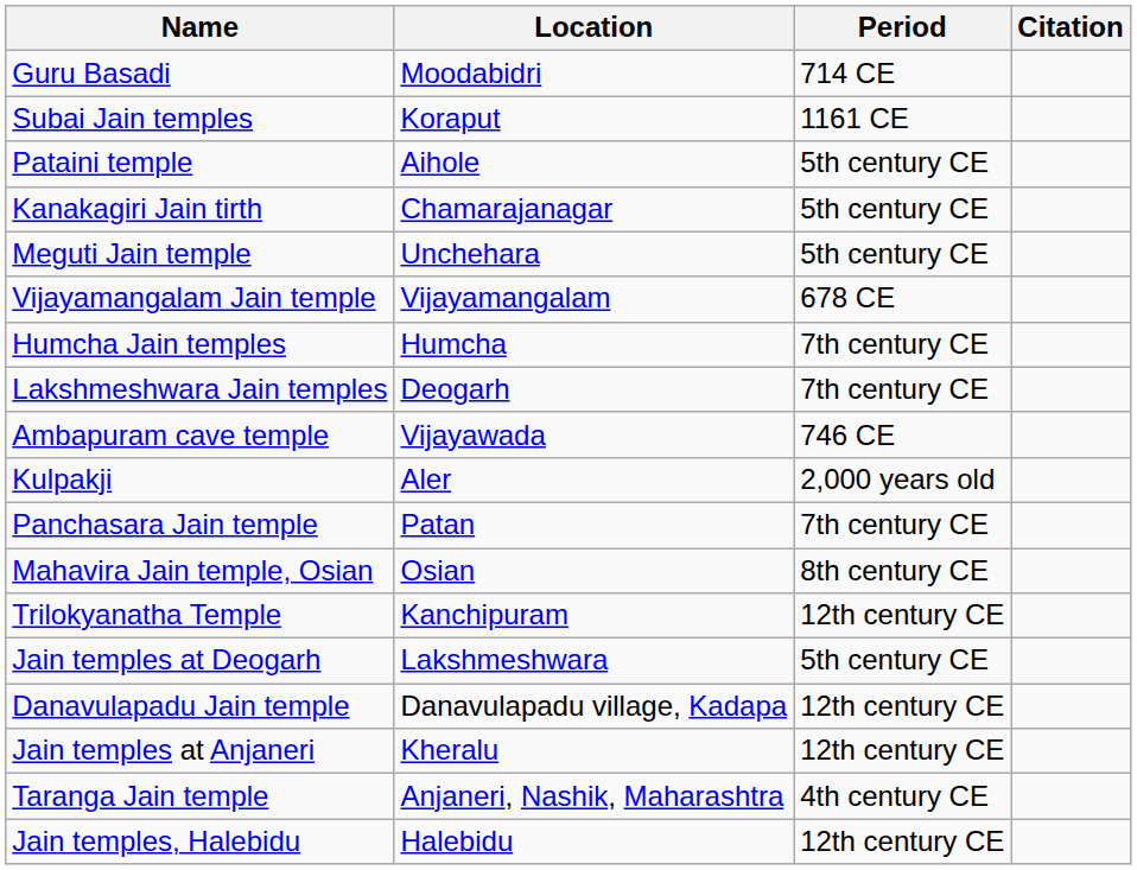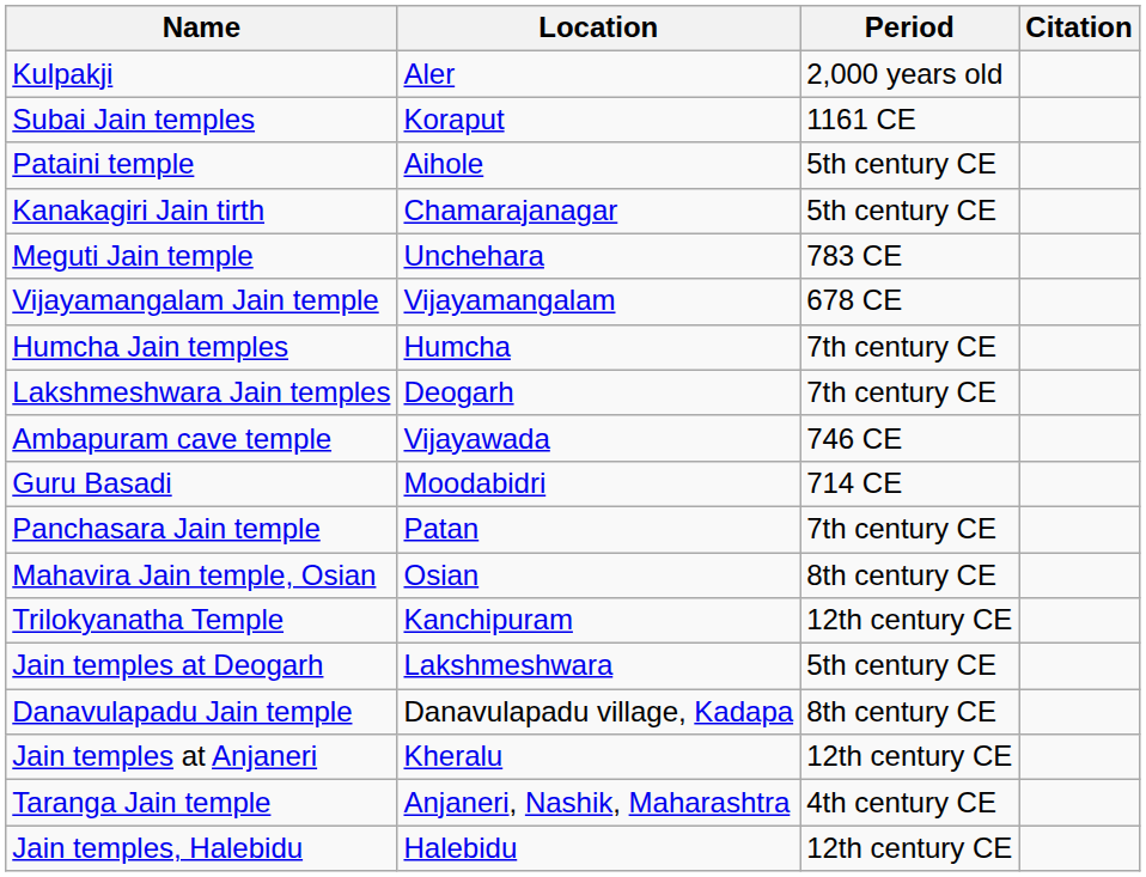 <table class="wikitable sortable">
 <tr>
 <th>Name</th>
 <th>Location</th>
 <th>Period</th>
 <th>Citation</th>
 </tr>
 <tr>
-<td><a href='#'>Guru Basadi</a></td>
-<td><a href='#'>Moodabidri</a></td>
-<td>714 CE</td>
+<td><a href='#'>Kulpakji</a></td>
+<td><a href='#'>Aler</a></td>
+<td>2,000 years old</td>
 <td></td>
 </tr>
 <tr>
 <td><a href='#'>Subai Jain temples</a></td>
 <td><a href='#'>Koraput</a></td>
 <td>1161 CE</td>
 <td></td>
 </tr>
 <tr>
 <td><a href='#'>Pataini temple</a></td>
 <td><a href='#'>Aihole</a></td>
 <td>5th century CE</td>
 <td></td>
 </tr>
 <tr>
 <td><a href='#'>Kanakagiri Jain tirth</a></td>
 <td><a href='#'>Chamarajanagar</a></td>
 <td>5th century CE</td>
 <td></td>
 </tr>
 <tr>
 <td><a href='#'>Meguti Jain temple</a></td>
 <td><a href='#'>Unchehara</a></td>
-<td>5th century CE</td>
+<td>783 CE</td>
 <td></td>
 </tr>
 <tr>
 <td><a href='#'>Vijayamangalam Jain temple</a></td>
 <td><a href='#'>Vijayamangalam</a></td>
 <td>678 CE</td>
 <td></td>
 </tr>
 <tr>
 <td><a href='#'>Humcha Jain temples</a></td>
 <td><a href='#'>Humcha</a></td>
 <td>7th century CE</td>
 <td></td>
 </tr>
 <tr>
 <td><a href='#'>Lakshmeshwara Jain temples</a></td>
 <td><a href='#'>Deogarh</a></td>
 <td>7th century CE</td>
 <td></td>
 </tr>
 <tr>
 <td><a href='#'>Ambapuram cave temple</a></td>
 <td><a href='#'>Vijayawada</a></td>
 <td>746 CE</td>
 <td></td>
 </tr>
 <tr>
-<td><a href='#'>Kulpakji</a></td>
-<td><a href='#'>Aler</a></td>
-<td>2,000 years old</td>
+<td><a href='#'>Guru Basadi</a></td>
+<td><a href='#'>Moodabidri</a></td>
+<td>714 CE</td>
 <td></td>
 </tr>
 <tr>
 <td><a href='#'>Panchasara Jain temple</a></td>
 <td><a href='#'>Patan</a></td>
 <td>7th century CE</td>
 <td></td>
 </tr>
 <tr>
 <td><a href='#'>Mahavira Jain temple, Osian</a></td>
 <td><a href='#'>Osian</a></td>
 <td>8th century CE</td>
 <td></td>
 </tr>
 <tr>
 <td><a href='#'>Trilokyanatha Temple</a></td>
 <td><a href='#'>Kanchipuram</a></td>
 <td>12th century CE</td>
 <td></td>
 </tr>
 <tr>
 <td><a href='#'>Jain temples at Deogarh</a></td>
 <td><a href='#'>Lakshmeshwara</a></td>
 <td>5th century CE</td>
 <td></td>
 </tr>
 <tr>
 <td><a href='#'>Danavulapadu Jain temple</a></td>
 <td>Danavulapadu village, <a href='#'>Kadapa</a></td>
-<td>12th century CE</td>
+<td>8th century CE</td>
 <td></td>
 </tr>
 <tr>
 <td><a href='#'>Jain temples</a> at <a href='#'>Anjaneri</a></td>
 <td><a href='#'>Kheralu</a></td>
 <td>12th century CE</td>
 <td></td>
 </tr>
 <tr>
 <td><a href='#'>Taranga Jain temple</a></td>
 <td><a href='#'>Anjaneri</a>, <a href='#'>Nashik</a>, <a href='#'>Maharashtra</a></td>
 <td>4th century CE</td>
 <td></td>
 </tr>
 <tr>
 <td><a href='#'>Jain temples, Halebidu</a></td>
 <td><a href='#'>Halebidu</a></td>
 <td>12th century CE</td>
 <td></td>
 </tr>
 </table>
